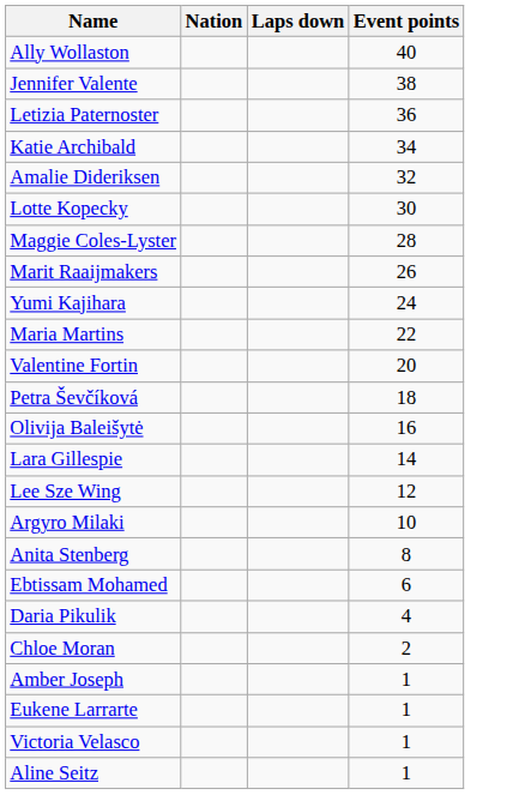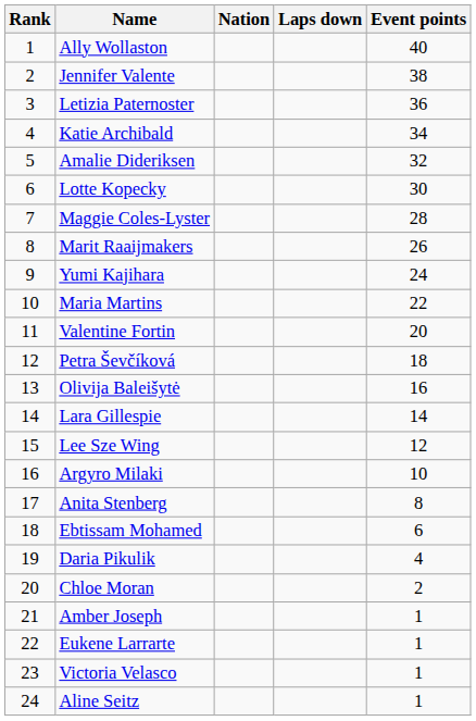 <table class="wikitable sortable" style="text-align:center">
 <tr>
+<th>Rank</th>
 <th>Name</th>
 <th>Nation</th>
 <th>Laps down</th>
 <th>Event points</th>
 </tr>
 <tr>
+<td>1</td>
 <td align=left><a href='#'>Ally Wollaston</a></td>
 <td align=left></td>
 <td></td>
 <td>40</td>
 </tr>
 <tr>
+<td>2</td>
 <td align=left><a href='#'>Jennifer Valente</a></td>
 <td align=left></td>
 <td></td>
 <td>38</td>
 </tr>
 <tr>
+<td>3</td>
 <td align=left><a href='#'>Letizia Paternoster</a></td>
 <td align=left></td>
 <td></td>
 <td>36</td>
 </tr>
 <tr>
+<td>4</td>
 <td align=left><a href='#'>Katie Archibald</a></td>
 <td align=left></td>
 <td></td>
 <td>34</td>
 </tr>
 <tr>
+<td>5</td>
 <td align=left><a href='#'>Amalie Dideriksen</a></td>
 <td align=left></td>
 <td></td>
 <td>32</td>
 </tr>
 <tr>
+<td>6</td>
 <td align=left><a href='#'>Lotte Kopecky</a></td>
 <td align=left></td>
 <td></td>
 <td>30</td>
 </tr>
 <tr>
+<td>7</td>
 <td align=left><a href='#'>Maggie Coles-Lyster</a></td>
 <td align=left></td>
 <td></td>
 <td>28</td>
 </tr>
 <tr>
+<td>8</td>
 <td align=left><a href='#'>Marit Raaijmakers</a></td>
 <td align=left></td>
 <td></td>
 <td>26</td>
 </tr>
 <tr>
+<td>9</td>
 <td align=left><a href='#'>Yumi Kajihara</a></td>
 <td align=left></td>
 <td></td>
 <td>24</td>
 </tr>
 <tr>
+<td>10</td>
 <td align=left><a href='#'>Maria Martins</a></td>
 <td align=left></td>
 <td></td>
 <td>22</td>
 </tr>
 <tr>
+<td>11</td>
 <td align=left><a href='#'>Valentine Fortin</a></td>
 <td align=left></td>
 <td></td>
 <td>20</td>
 </tr>
 <tr>
+<td>12</td>
 <td align=left><a href='#'>Petra Ševčíková</a></td>
 <td align=left></td>
 <td></td>
 <td>18</td>
 </tr>
 <tr>
+<td>13</td>
 <td align=left><a href='#'>Olivija Baleišytė</a></td>
 <td align=left></td>
 <td></td>
 <td>16</td>
 </tr>
 <tr>
+<td>14</td>
 <td align=left><a href='#'>Lara Gillespie</a></td>
 <td align=left></td>
 <td></td>
 <td>14</td>
 </tr>
 <tr>
+<td>15</td>
 <td align=left><a href='#'>Lee Sze Wing</a></td>
 <td align=left></td>
 <td></td>
 <td>12</td>
 </tr>
 <tr>
+<td>16</td>
 <td align=left><a href='#'>Argyro Milaki</a></td>
 <td align=left></td>
 <td></td>
 <td>10</td>
 </tr>
 <tr>
+<td>17</td>
 <td align=left><a href='#'>Anita Stenberg</a></td>
 <td align=left></td>
 <td></td>
 <td>8</td>
 </tr>
 <tr>
+<td>18</td>
 <td align=left><a href='#'>Ebtissam Mohamed</a></td>
 <td align=left></td>
 <td></td>
 <td>6</td>
 </tr>
 <tr>
+<td>19</td>
 <td align=left><a href='#'>Daria Pikulik</a></td>
 <td align=left></td>
 <td></td>
 <td>4</td>
 </tr>
 <tr>
+<td>20</td>
 <td align=left><a href='#'>Chloe Moran</a></td>
 <td align=left></td>
 <td></td>
 <td>2</td>
 </tr>
 <tr>
+<td>21</td>
 <td align=left><a href='#'>Amber Joseph</a></td>
 <td align=left></td>
 <td></td>
 <td>1</td>
 </tr>
 <tr>
+<td>22</td>
 <td align=left><a href='#'>Eukene Larrarte</a></td>
 <td align=left></td>
 <td></td>
 <td>1</td>
 </tr>
 <tr>
+<td>23</td>
 <td align=left><a href='#'>Victoria Velasco</a></td>
 <td align=left></td>
 <td></td>
 <td>1</td>
 </tr>
 <tr>
+<td>24</td>
 <td align=left><a href='#'>Aline Seitz</a></td>
 <td align=left></td>
 <td></td>
 <td>1</td>
 </tr>
 </table>
